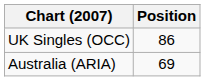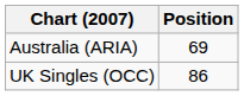 <table class="wikitable sortable">
 <tr>
 <th>Chart (2007)</th>
 <th>Position</th>
 </tr>
 <tr>
+<td>Australia (ARIA)</td>
+<td style="text-align:center">69</td>
+</tr>
+<tr>
 <td>UK Singles (OCC)</td>
 <td style="text-align:center">86</td>
 </tr>
-<tr>
-<td>Australia (ARIA)</td>
-<td style="text-align:center">69</td>
-</tr>
 </table>
